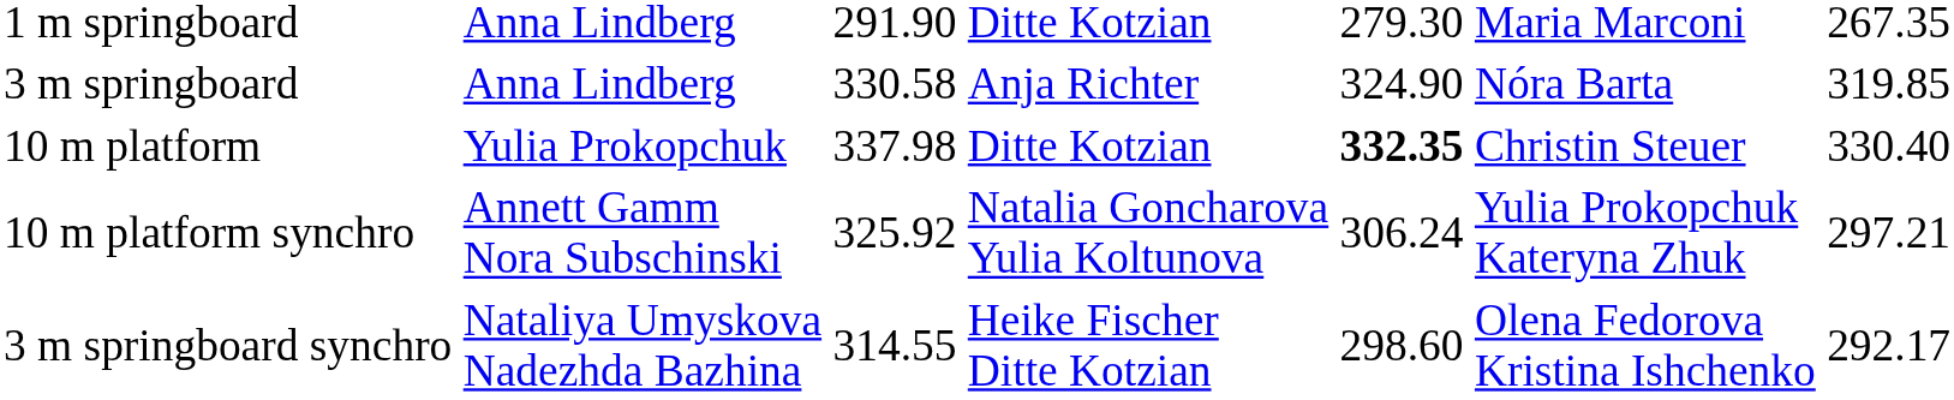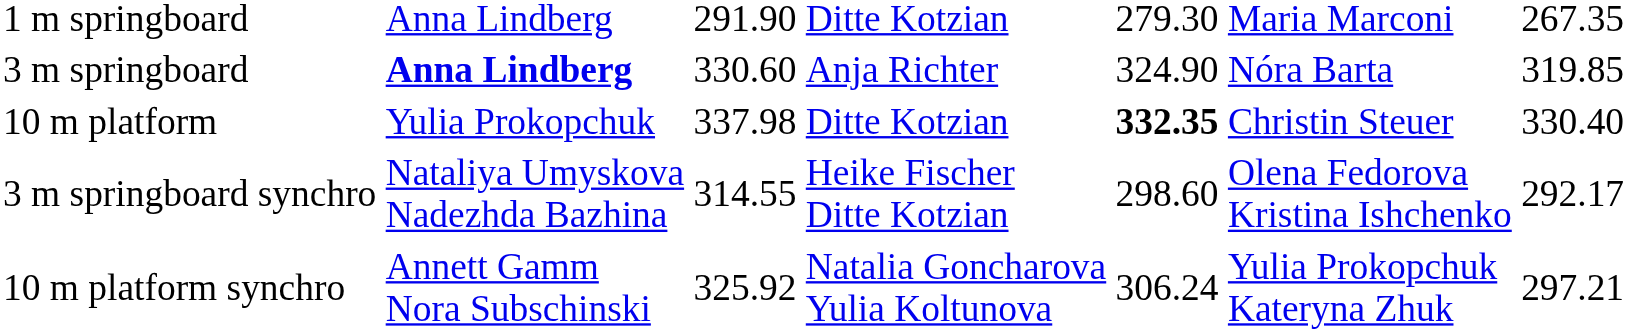 <table>
 <tr>
 <td>1 m springboard</td>
 <td><a href='#'>Anna Lindberg</a> <br> </td>
 <td>291.90</td>
 <td><a href='#'>Ditte Kotzian</a> <br> </td>
 <td>279.30</td>
 <td><a href='#'>Maria Marconi</a> <br> </td>
 <td>267.35</td>
 </tr>
 <tr>
 <td>3 m springboard</td>
-<td><a href='#'>Anna Lindberg</a> <br> </td>
-<td>330.58</td>
+<td><strong><a href='#'>Anna Lindberg</a> <br> </strong></td>
+<td>330.60</td>
 <td><a href='#'>Anja Richter</a> <br> </td>
 <td>324.90</td>
 <td><a href='#'>Nóra Barta</a> <br> </td>
 <td>319.85</td>
 </tr>
 <tr>
 <td>10 m platform</td>
 <td><a href='#'>Yulia Prokopchuk</a> <br> </td>
 <td>337.98</td>
 <td><a href='#'>Ditte Kotzian</a> <br> </td>
 <td><strong>332.35</strong></td>
 <td><a href='#'>Christin Steuer</a> <br> </td>
 <td>330.40</td>
 </tr>
 <tr>
+<td>3 m springboard synchro</td>
+<td><a href='#'>Nataliya Umyskova</a> <br> <a href='#'>Nadezhda Bazhina</a> <br> </td>
+<td>314.55</td>
+<td><a href='#'>Heike Fischer</a> <br> <a href='#'>Ditte Kotzian</a> <br> </td>
+<td>298.60</td>
+<td><a href='#'>Olena Fedorova</a> <br> <a href='#'>Kristina Ishchenko</a> <br> </td>
+<td>292.17</td>
+</tr>
+<tr>
 <td>10 m platform synchro</td>
 <td><a href='#'>Annett Gamm</a> <br> <a href='#'>Nora Subschinski</a> <br> </td>
 <td>325.92</td>
 <td><a href='#'>Natalia Goncharova</a> <br> <a href='#'>Yulia Koltunova</a> <br> </td>
 <td>306.24</td>
 <td><a href='#'>Yulia Prokopchuk</a> <br> <a href='#'>Kateryna Zhuk</a> <br> </td>
 <td>297.21</td>
 </tr>
-<tr>
-<td>3 m springboard synchro</td>
-<td><a href='#'>Nataliya Umyskova</a> <br> <a href='#'>Nadezhda Bazhina</a> <br> </td>
-<td>314.55</td>
-<td><a href='#'>Heike Fischer</a> <br> <a href='#'>Ditte Kotzian</a> <br> </td>
-<td>298.60</td>
-<td><a href='#'>Olena Fedorova</a> <br> <a href='#'>Kristina Ishchenko</a> <br> </td>
-<td>292.17</td>
-</tr>
 </table>
